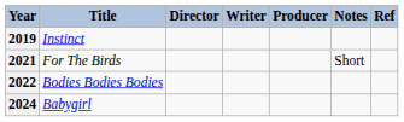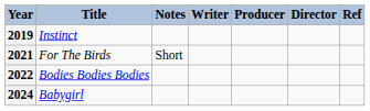 <table class="wikitable plainrowheaders sortable" style="margin-right: 0;">
 <tr>
 <th scope="col" style="background:#B0C4DE;">Year</th>
 <th scope="col" style="background:#B0C4DE;">Title</th>
-<th scope="col" style="background:#B0C4DE;">Director</th>
+<th scope="col" style="background:#B0C4DE;" class=unsortable>Notes</th>
 <th scope="col" style="background:#B0C4DE;">Writer</th>
 <th scope="col" style="background:#B0C4DE;">Producer</th>
-<th scope="col" style="background:#B0C4DE;" class=unsortable>Notes</th>
+<th scope="col" style="background:#B0C4DE;">Director</th>
 <th scope="col" style="background:#B0C4DE;" class=unsortable>Ref</th>
 </tr>
 <tr>
 <th scope="row">2019</th>
 <td><em><a href='#'>Instinct</a></em></td>
 <td></td>
 <td></td>
 <td></td>
 <td></td>
 <td></td>
 </tr>
 <tr>
 <th scope="row">2021</th>
 <td><em>For The Birds</em></td>
+<td>Short</td>
 <td></td>
 <td></td>
 <td></td>
-<td>Short</td>
 <td></td>
 </tr>
 <tr>
 <th scope="row">2022</th>
 <td><em><a href='#'>Bodies Bodies Bodies</a></em></td>
 <td></td>
 <td></td>
 <td></td>
 <td></td>
 <td></td>
 </tr>
 <tr>
 <th scope="row">2024</th>
 <td><em><a href='#'>Babygirl</a></em></td>
 <td></td>
 <td></td>
 <td></td>
 <td></td>
 <td></td>
 </tr>
 </table>
